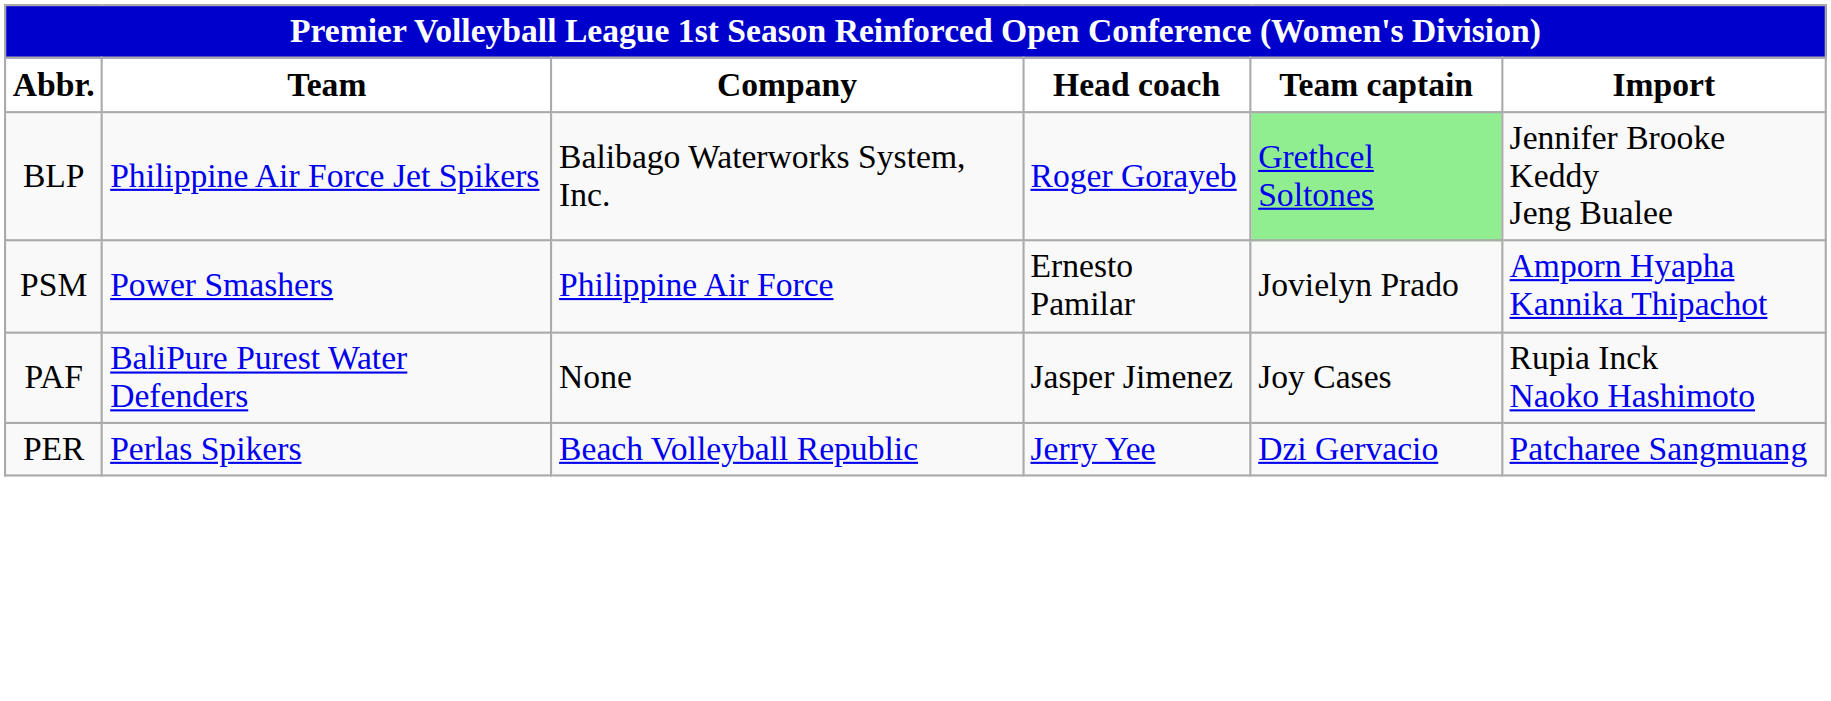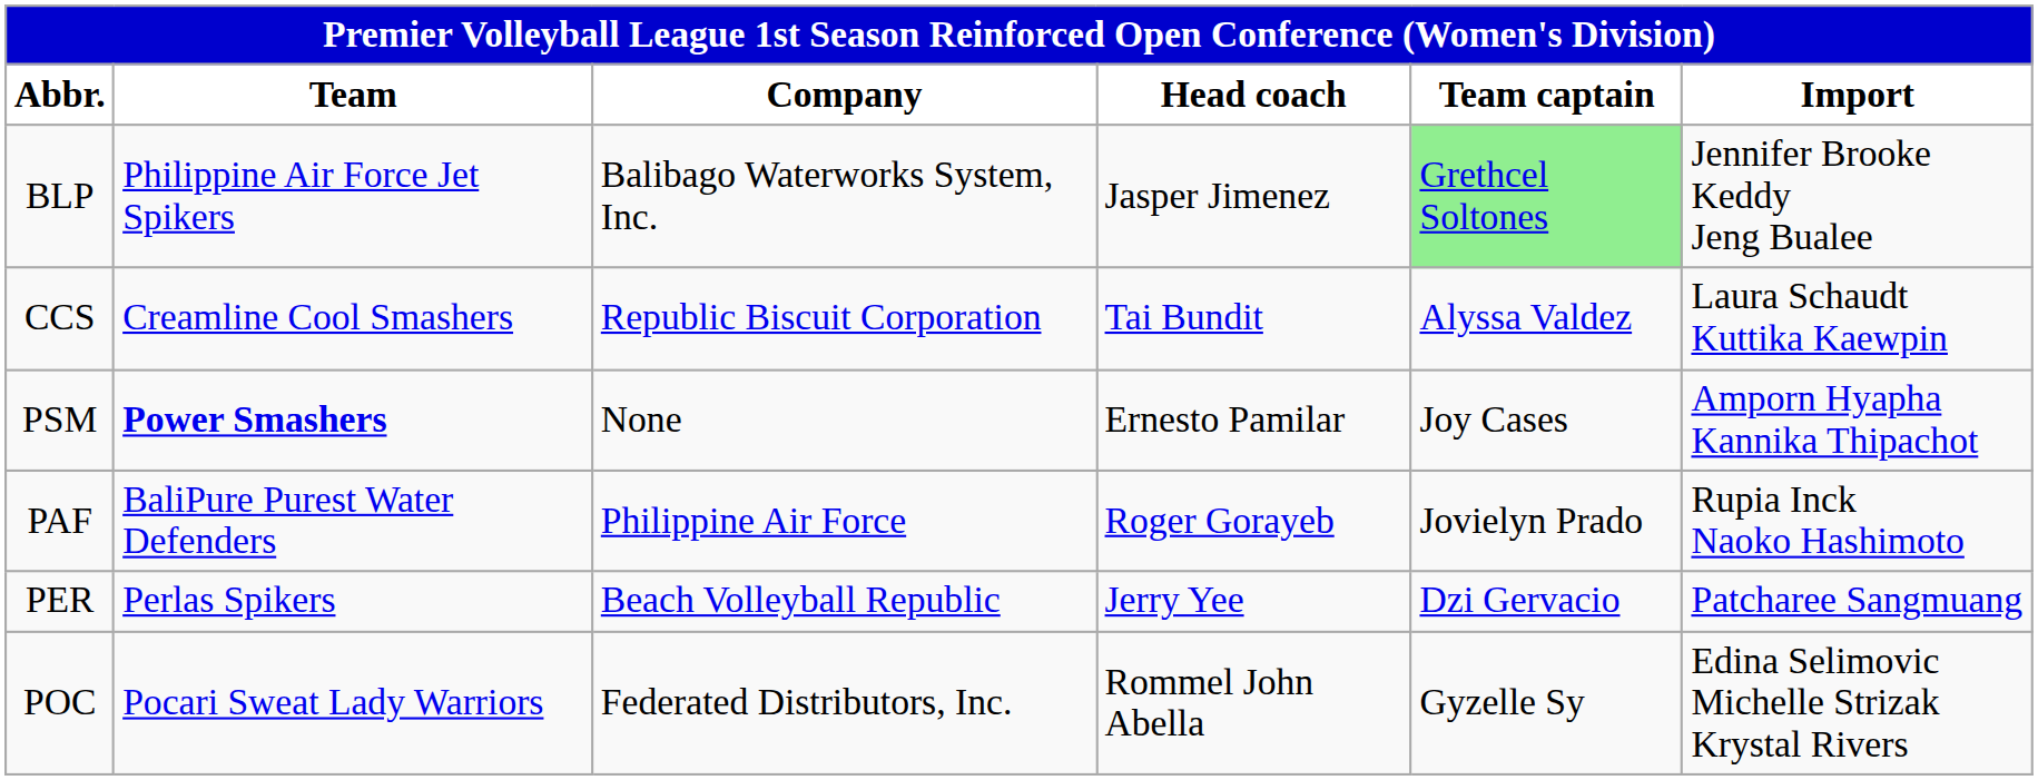 <table class="wikitable" style="text-align:left">
 <tr>
 <th style="background:#0000CD;color:white;" colspan=6>Premier Volleyball League 1st Season Reinforced Open Conference (Women's Division)</th>
 </tr>
 <tr>
 <th style="background:white">Abbr.</th>
 <th style="background:white">Team</th>
 <th style="background:white">Company</th>
 <th style="background:white">Head coach</th>
 <th style="background:white">Team captain</th>
 <th style="background:white">Import</th>
 </tr>
 <tr style="text-align:left">
 <td style="text-align:center">BLP</td>
 <td><a href='#'>Philippine Air Force Jet Spikers</a></td>
 <td>Balibago Waterworks System, Inc.</td>
-<td> <a href='#'>Roger Gorayeb</a></td>
+<td> Jasper Jimenez</td>
 <td style="background: lightgreen;"> <a href='#'>Grethcel Soltones</a></td>
 <td> Jennifer Brooke Keddy <br>  Jeng Bualee</td>
 </tr>
 <tr style="text-align:left">
+<td style="text-align:center">CCS</td>
+<td><a href='#'>Creamline Cool Smashers</a></td>
+<td><a href='#'>Republic Biscuit Corporation</a></td>
+<td> <a href='#'>Tai Bundit</a></td>
+<td> <a href='#'>Alyssa Valdez</a></td>
+<td> Laura Schaudt <br>  <a href='#'>Kuttika Kaewpin</a></td>
+</tr>
+<tr style="text-align:left">
 <td style="text-align:center">PSM</td>
-<td><a href='#'>Power Smashers</a></td>
-<td><a href='#'>Philippine Air Force</a></td>
+<td><strong><a href='#'>Power Smashers</a></strong></td>
+<td>None</td>
 <td> Ernesto Pamilar</td>
-<td> Jovielyn Prado</td>
+<td> Joy Cases</td>
 <td> <a href='#'>Amporn Hyapha</a> <br>  <a href='#'>Kannika Thipachot</a></td>
 </tr>
 <tr style="text-align:left">
 <td style="text-align:center">PAF</td>
 <td><a href='#'>BaliPure Purest Water Defenders</a></td>
-<td>None</td>
-<td> Jasper Jimenez</td>
-<td> Joy Cases</td>
+<td><a href='#'>Philippine Air Force</a></td>
+<td> <a href='#'>Roger Gorayeb</a></td>
+<td> Jovielyn Prado</td>
 <td> Rupia Inck <br>  <a href='#'>Naoko Hashimoto</a></td>
 </tr>
 <tr style="text-align:left">
 <td style="text-align:center">PER</td>
 <td><a href='#'>Perlas Spikers</a></td>
 <td><a href='#'>Beach Volleyball Republic</a></td>
 <td> <a href='#'>Jerry Yee</a></td>
 <td> <a href='#'>Dzi Gervacio</a></td>
 <td> <a href='#'>Patcharee Sangmuang</a></td>
 </tr>
+<tr style="text-align:left">
+<td style="text-align:center">POC</td>
+<td><a href='#'>Pocari Sweat Lady Warriors</a></td>
+<td>Federated Distributors, Inc.</td>
+<td> Rommel John Abella</td>
+<td> Gyzelle Sy</td>
+<td> Edina Selimovic <br>  Michelle Strizak <br>  Krystal Rivers</td>
+</tr>
 </table>
